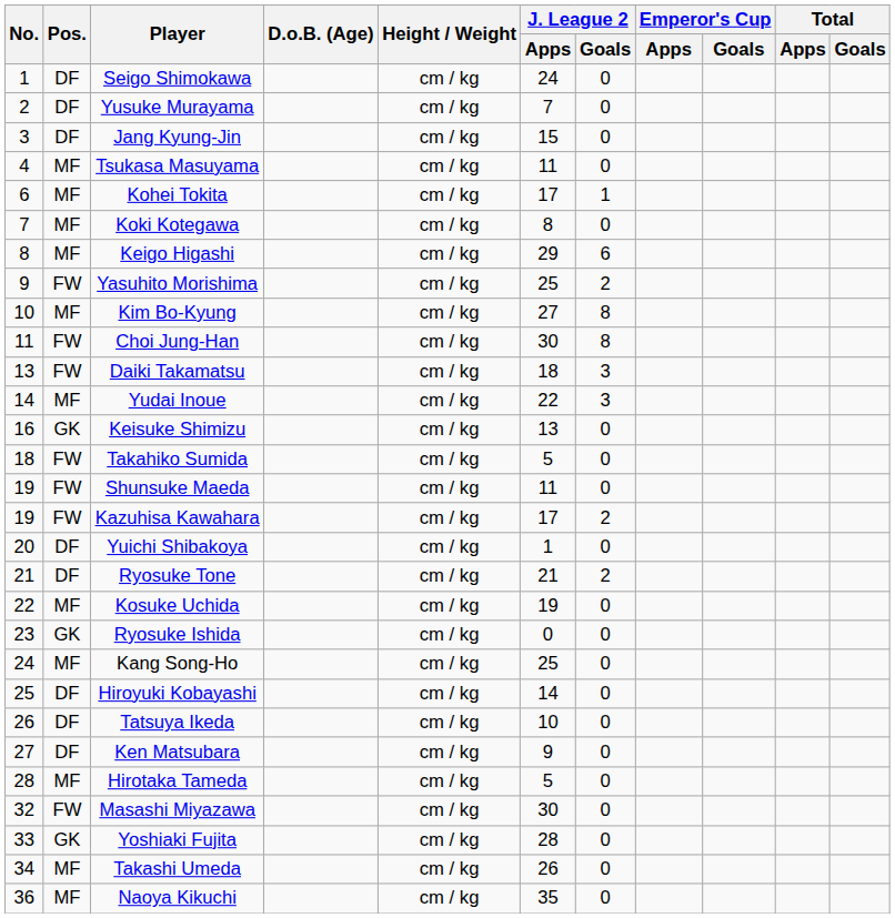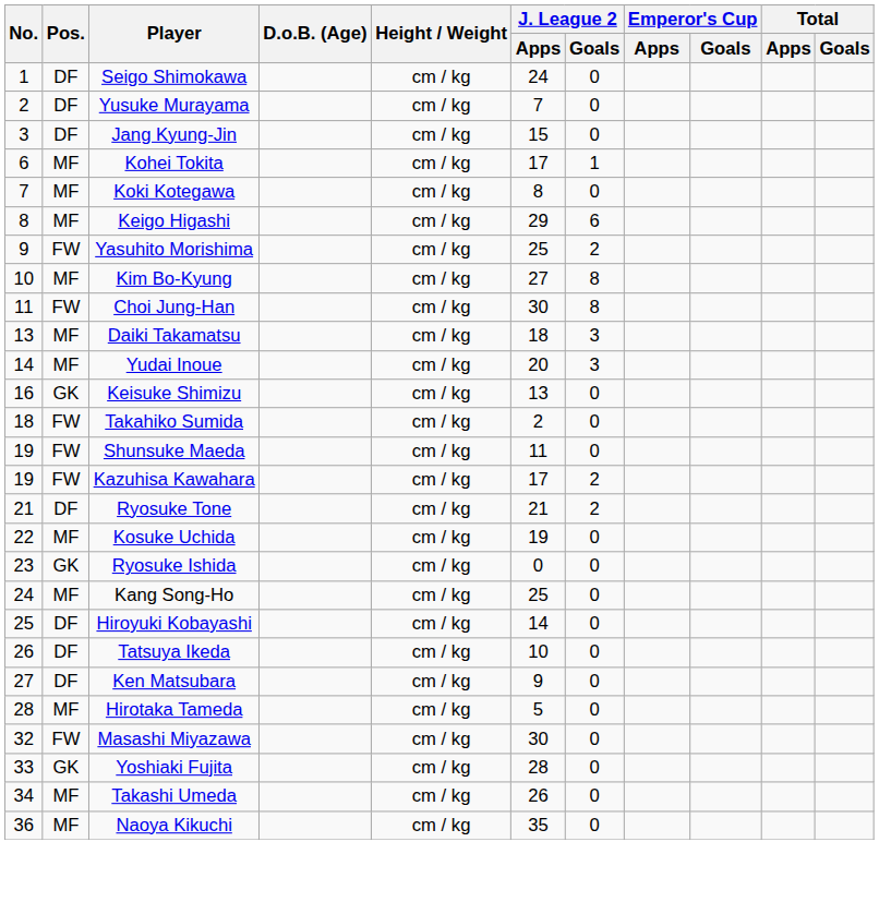 <table class="wikitable" style="text-align:center;">
 <tr>
 <th rowspan="2">No.</th>
 <th rowspan="2">Pos.</th>
 <th rowspan="2">Player</th>
 <th rowspan="2">D.o.B. (Age)</th>
 <th rowspan="2">Height / Weight</th>
 <th colspan="2"><a href='#'>J. League 2</a></th>
 <th colspan="2"><a href='#'>Emperor's Cup</a></th>
 <th colspan="2">Total</th>
 </tr>
 <tr>
 <th>Apps</th>
 <th>Goals</th>
 <th>Apps</th>
 <th>Goals</th>
 <th>Apps</th>
 <th>Goals</th>
 </tr>
 <tr>
 <td>1</td>
 <td>DF</td>
 <td><a href='#'>Seigo Shimokawa</a></td>
 <td></td>
 <td>cm / kg</td>
 <td>24</td>
 <td>0</td>
 <td></td>
 <td></td>
 <td></td>
 <td></td>
 </tr>
 <tr>
 <td>2</td>
 <td>DF</td>
 <td><a href='#'>Yusuke Murayama</a></td>
 <td></td>
 <td>cm / kg</td>
 <td>7</td>
 <td>0</td>
 <td></td>
 <td></td>
 <td></td>
 <td></td>
 </tr>
 <tr>
 <td>3</td>
 <td>DF</td>
 <td><a href='#'>Jang Kyung-Jin</a></td>
 <td></td>
 <td>cm / kg</td>
 <td>15</td>
-<td>0</td>
-<td></td>
-<td></td>
-<td></td>
-<td></td>
-</tr>
-<tr>
-<td>4</td>
-<td>MF</td>
-<td><a href='#'>Tsukasa Masuyama</a></td>
-<td></td>
-<td>cm / kg</td>
-<td>11</td>
 <td>0</td>
 <td></td>
 <td></td>
 <td></td>
 <td></td>
 </tr>
 <tr>
 <td>6</td>
 <td>MF</td>
 <td><a href='#'>Kohei Tokita</a></td>
 <td></td>
 <td>cm / kg</td>
 <td>17</td>
 <td>1</td>
 <td></td>
 <td></td>
 <td></td>
 <td></td>
 </tr>
 <tr>
 <td>7</td>
 <td>MF</td>
 <td><a href='#'>Koki Kotegawa</a></td>
 <td></td>
 <td>cm / kg</td>
 <td>8</td>
 <td>0</td>
 <td></td>
 <td></td>
 <td></td>
 <td></td>
 </tr>
 <tr>
 <td>8</td>
 <td>MF</td>
 <td><a href='#'>Keigo Higashi</a></td>
 <td></td>
 <td>cm / kg</td>
 <td>29</td>
 <td>6</td>
 <td></td>
 <td></td>
 <td></td>
 <td></td>
 </tr>
 <tr>
 <td>9</td>
 <td>FW</td>
 <td><a href='#'>Yasuhito Morishima</a></td>
 <td></td>
 <td>cm / kg</td>
 <td>25</td>
 <td>2</td>
 <td></td>
 <td></td>
 <td></td>
 <td></td>
 </tr>
 <tr>
 <td>10</td>
 <td>MF</td>
 <td><a href='#'>Kim Bo-Kyung</a></td>
 <td></td>
 <td>cm / kg</td>
 <td>27</td>
 <td>8</td>
 <td></td>
 <td></td>
 <td></td>
 <td></td>
 </tr>
 <tr>
 <td>11</td>
 <td>FW</td>
 <td><a href='#'>Choi Jung-Han</a></td>
 <td></td>
 <td>cm / kg</td>
 <td>30</td>
 <td>8</td>
 <td></td>
 <td></td>
 <td></td>
 <td></td>
 </tr>
 <tr>
 <td>13</td>
-<td>FW</td>
+<td>MF</td>
 <td><a href='#'>Daiki Takamatsu</a></td>
 <td></td>
 <td>cm / kg</td>
 <td>18</td>
 <td>3</td>
 <td></td>
 <td></td>
 <td></td>
 <td></td>
 </tr>
 <tr>
 <td>14</td>
 <td>MF</td>
 <td><a href='#'>Yudai Inoue</a></td>
 <td></td>
 <td>cm / kg</td>
-<td>22</td>
+<td>20</td>
 <td>3</td>
 <td></td>
 <td></td>
 <td></td>
 <td></td>
 </tr>
 <tr>
 <td>16</td>
 <td>GK</td>
 <td><a href='#'>Keisuke Shimizu</a></td>
 <td></td>
 <td>cm / kg</td>
 <td>13</td>
 <td>0</td>
 <td></td>
 <td></td>
 <td></td>
 <td></td>
 </tr>
 <tr>
 <td>18</td>
 <td>FW</td>
 <td><a href='#'>Takahiko Sumida</a></td>
 <td></td>
 <td>cm / kg</td>
-<td>5</td>
+<td>2</td>
 <td>0</td>
 <td></td>
 <td></td>
 <td></td>
 <td></td>
 </tr>
 <tr>
 <td>19</td>
 <td>FW</td>
 <td><a href='#'>Shunsuke Maeda</a></td>
 <td></td>
 <td>cm / kg</td>
 <td>11</td>
 <td>0</td>
 <td></td>
 <td></td>
 <td></td>
 <td></td>
 </tr>
 <tr>
 <td>19</td>
 <td>FW</td>
 <td><a href='#'>Kazuhisa Kawahara</a></td>
 <td></td>
 <td>cm / kg</td>
 <td>17</td>
 <td>2</td>
-<td></td>
-<td></td>
-<td></td>
-<td></td>
-</tr>
-<tr>
-<td>20</td>
-<td>DF</td>
-<td><a href='#'>Yuichi Shibakoya</a></td>
-<td></td>
-<td>cm / kg</td>
-<td>1</td>
-<td>0</td>
 <td></td>
 <td></td>
 <td></td>
 <td></td>
 </tr>
 <tr>
 <td>21</td>
 <td>DF</td>
 <td><a href='#'>Ryosuke Tone</a></td>
 <td></td>
 <td>cm / kg</td>
 <td>21</td>
 <td>2</td>
 <td></td>
 <td></td>
 <td></td>
 <td></td>
 </tr>
 <tr>
 <td>22</td>
 <td>MF</td>
 <td><a href='#'>Kosuke Uchida</a></td>
 <td></td>
 <td>cm / kg</td>
 <td>19</td>
 <td>0</td>
 <td></td>
 <td></td>
 <td></td>
 <td></td>
 </tr>
 <tr>
 <td>23</td>
 <td>GK</td>
 <td><a href='#'>Ryosuke Ishida</a></td>
 <td></td>
 <td>cm / kg</td>
 <td>0</td>
 <td>0</td>
 <td></td>
 <td></td>
 <td></td>
 <td></td>
 </tr>
 <tr>
 <td>24</td>
 <td>MF</td>
 <td>Kang Song-Ho</td>
 <td></td>
 <td>cm / kg</td>
 <td>25</td>
 <td>0</td>
 <td></td>
 <td></td>
 <td></td>
 <td></td>
 </tr>
 <tr>
 <td>25</td>
 <td>DF</td>
 <td><a href='#'>Hiroyuki Kobayashi</a></td>
 <td></td>
 <td>cm / kg</td>
 <td>14</td>
 <td>0</td>
 <td></td>
 <td></td>
 <td></td>
 <td></td>
 </tr>
 <tr>
 <td>26</td>
 <td>DF</td>
 <td><a href='#'>Tatsuya Ikeda</a></td>
 <td></td>
 <td>cm / kg</td>
 <td>10</td>
 <td>0</td>
 <td></td>
 <td></td>
 <td></td>
 <td></td>
 </tr>
 <tr>
 <td>27</td>
 <td>DF</td>
 <td><a href='#'>Ken Matsubara</a></td>
 <td></td>
 <td>cm / kg</td>
 <td>9</td>
 <td>0</td>
 <td></td>
 <td></td>
 <td></td>
 <td></td>
 </tr>
 <tr>
 <td>28</td>
 <td>MF</td>
 <td><a href='#'>Hirotaka Tameda</a></td>
 <td></td>
 <td>cm / kg</td>
 <td>5</td>
 <td>0</td>
 <td></td>
 <td></td>
 <td></td>
 <td></td>
 </tr>
 <tr>
 <td>32</td>
 <td>FW</td>
 <td><a href='#'>Masashi Miyazawa</a></td>
 <td></td>
 <td>cm / kg</td>
 <td>30</td>
 <td>0</td>
 <td></td>
 <td></td>
 <td></td>
 <td></td>
 </tr>
 <tr>
 <td>33</td>
 <td>GK</td>
 <td><a href='#'>Yoshiaki Fujita</a></td>
 <td></td>
 <td>cm / kg</td>
 <td>28</td>
 <td>0</td>
 <td></td>
 <td></td>
 <td></td>
 <td></td>
 </tr>
 <tr>
 <td>34</td>
 <td>MF</td>
 <td><a href='#'>Takashi Umeda</a></td>
 <td></td>
 <td>cm / kg</td>
 <td>26</td>
 <td>0</td>
 <td></td>
 <td></td>
 <td></td>
 <td></td>
 </tr>
 <tr>
 <td>36</td>
 <td>MF</td>
 <td><a href='#'>Naoya Kikuchi</a></td>
 <td></td>
 <td>cm / kg</td>
 <td>35</td>
 <td>0</td>
 <td></td>
 <td></td>
 <td></td>
 <td></td>
 </tr>
 </table>
